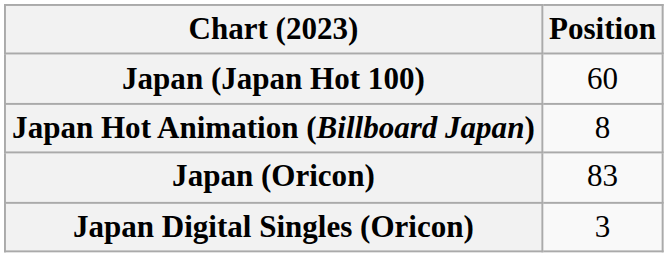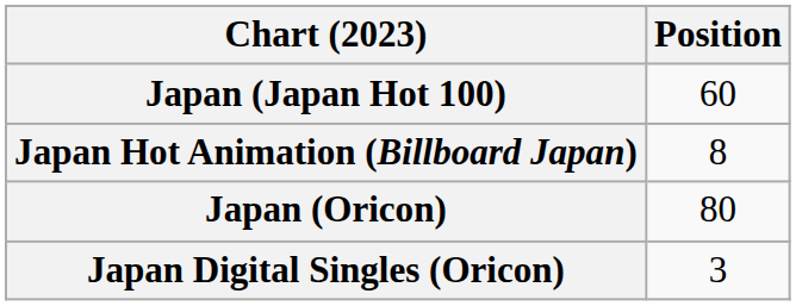 <table class="wikitable sortable plainrowheaders" style="text-align:center">
 <tr>
 <th scope="col">Chart (2023)</th>
 <th scope="col">Position</th>
 </tr>
 <tr>
 <th scope="row">Japan (Japan Hot 100)</th>
 <td>60</td>
 </tr>
 <tr>
 <th scope="row">Japan Hot Animation (<em>Billboard Japan</em>)</th>
 <td>8</td>
 </tr>
 <tr>
 <th scope="row">Japan (Oricon)<br></th>
-<td>83</td>
+<td>80</td>
 </tr>
 <tr>
 <th scope="row">Japan Digital Singles (Oricon)</th>
 <td>3</td>
 </tr>
 </table>
